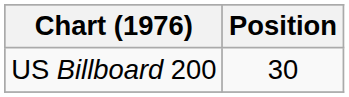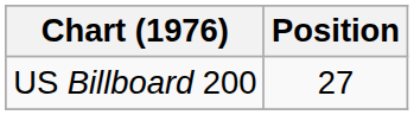 <table class="wikitable">
 <tr>
 <th>Chart (1976)</th>
 <th>Position</th>
 </tr>
 <tr>
 <td>US <em>Billboard</em> 200</td>
-<td align="center">30</td>
+<td align="center">27</td>
 </tr>
 </table>
